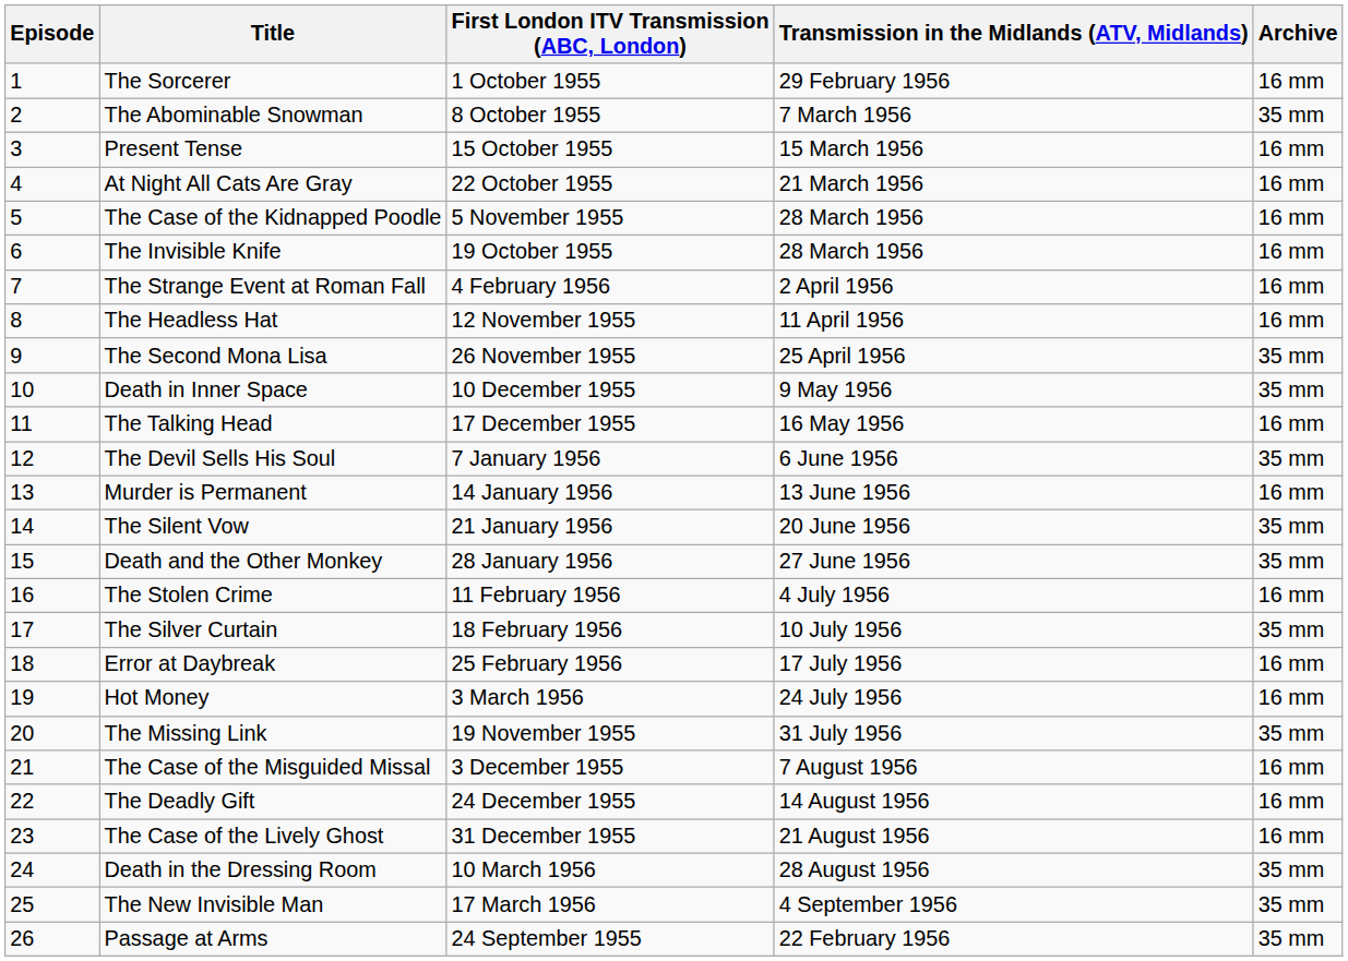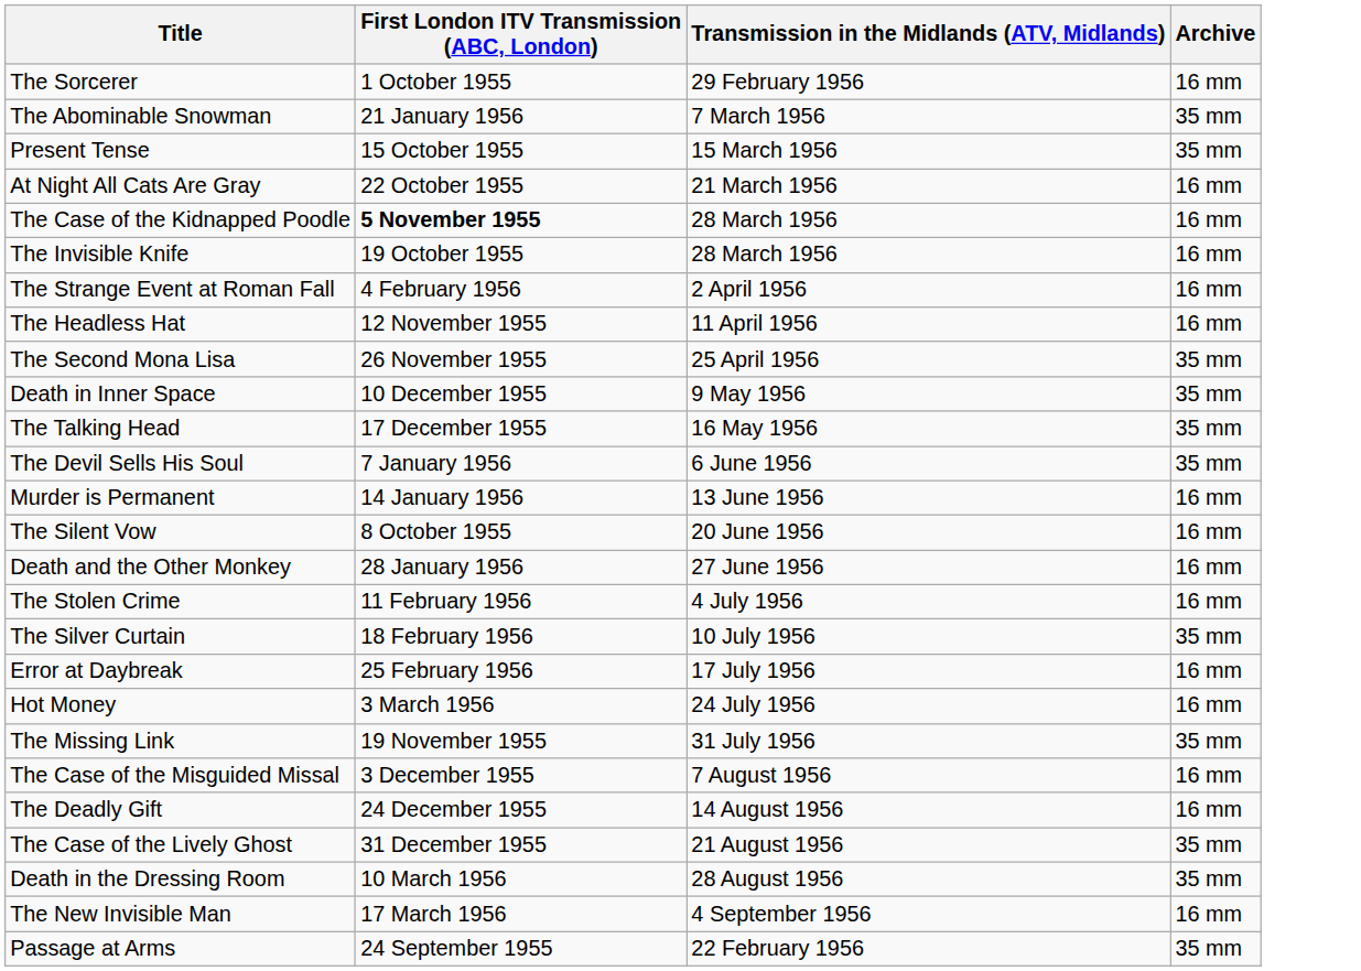 <table class="wikitable">
 <tr>
-<th>Episode</th>
 <th>Title</th>
 <th>First London ITV Transmission<br>(<a href='#'>ABC, London</a>)</th>
 <th>Transmission in the Midlands (<a href='#'>ATV, Midlands</a>)</th>
 <th>Archive</th>
 </tr>
 <tr>
-<td>1</td>
 <td>The Sorcerer</td>
 <td>1 October 1955</td>
 <td>29 February 1956</td>
 <td>16 mm</td>
 </tr>
 <tr>
-<td>2</td>
 <td>The Abominable Snowman</td>
-<td>8 October 1955</td>
+<td>21 January 1956</td>
 <td>7 March 1956</td>
 <td>35 mm</td>
 </tr>
 <tr>
-<td>3</td>
 <td>Present Tense</td>
 <td>15 October 1955</td>
 <td>15 March 1956</td>
-<td>16 mm</td>
+<td>35 mm</td>
 </tr>
 <tr>
-<td>4</td>
 <td>At Night All Cats Are Gray</td>
 <td>22 October 1955</td>
 <td>21 March 1956</td>
 <td>16 mm</td>
 </tr>
 <tr>
-<td>5</td>
 <td>The Case of the Kidnapped Poodle</td>
-<td>5 November 1955</td>
+<td><strong>5 November 1955</strong></td>
 <td>28 March 1956</td>
 <td>16 mm</td>
 </tr>
 <tr>
-<td>6</td>
 <td>The Invisible Knife</td>
 <td>19 October 1955</td>
 <td>28 March 1956</td>
 <td>16 mm</td>
 </tr>
 <tr>
-<td>7</td>
 <td>The Strange Event at Roman Fall</td>
 <td>4 February 1956</td>
 <td>2 April 1956</td>
 <td>16 mm</td>
 </tr>
 <tr>
-<td>8</td>
 <td>The Headless Hat</td>
 <td>12 November 1955</td>
 <td>11 April 1956</td>
 <td>16 mm</td>
 </tr>
 <tr>
-<td>9</td>
 <td>The Second Mona Lisa</td>
 <td>26 November 1955</td>
 <td>25 April 1956</td>
 <td>35 mm</td>
 </tr>
 <tr>
-<td>10</td>
 <td>Death in Inner Space</td>
 <td>10 December 1955</td>
 <td>9 May 1956</td>
 <td>35 mm</td>
 </tr>
 <tr>
-<td>11</td>
 <td>The Talking Head</td>
 <td>17 December 1955</td>
 <td>16 May 1956</td>
-<td>16 mm</td>
+<td>35 mm</td>
 </tr>
 <tr>
-<td>12</td>
 <td>The Devil Sells His Soul</td>
 <td>7 January 1956</td>
 <td>6 June 1956</td>
 <td>35 mm</td>
 </tr>
 <tr>
-<td>13</td>
 <td>Murder is Permanent</td>
 <td>14 January 1956</td>
 <td>13 June 1956</td>
 <td>16 mm</td>
 </tr>
 <tr>
-<td>14</td>
 <td>The Silent Vow</td>
-<td>21 January 1956</td>
+<td>8 October 1955</td>
 <td>20 June 1956</td>
-<td>35 mm</td>
+<td>16 mm</td>
 </tr>
 <tr>
-<td>15</td>
 <td>Death and the Other Monkey</td>
 <td>28 January 1956</td>
 <td>27 June 1956</td>
-<td>35 mm</td>
+<td>16 mm</td>
 </tr>
 <tr>
-<td>16</td>
 <td>The Stolen Crime</td>
 <td>11 February 1956</td>
 <td>4 July 1956</td>
 <td>16 mm</td>
 </tr>
 <tr>
-<td>17</td>
 <td>The Silver Curtain</td>
 <td>18 February 1956</td>
 <td>10 July 1956</td>
 <td>35 mm</td>
 </tr>
 <tr>
-<td>18</td>
 <td>Error at Daybreak</td>
 <td>25 February 1956</td>
 <td>17 July 1956</td>
 <td>16 mm</td>
 </tr>
 <tr>
-<td>19</td>
 <td>Hot Money</td>
 <td>3 March 1956</td>
 <td>24 July 1956</td>
 <td>16 mm</td>
 </tr>
 <tr>
-<td>20</td>
 <td>The Missing Link</td>
 <td>19 November 1955</td>
 <td>31 July 1956</td>
 <td>35 mm</td>
 </tr>
 <tr>
-<td>21</td>
 <td>The Case of the Misguided Missal</td>
 <td>3 December 1955</td>
 <td>7 August 1956</td>
 <td>16 mm</td>
 </tr>
 <tr>
-<td>22</td>
 <td>The Deadly Gift</td>
 <td>24 December 1955</td>
 <td>14 August 1956</td>
 <td>16 mm</td>
 </tr>
 <tr>
-<td>23</td>
 <td>The Case of the Lively Ghost</td>
 <td>31 December 1955</td>
 <td>21 August 1956</td>
-<td>16 mm</td>
+<td>35 mm</td>
 </tr>
 <tr>
-<td>24</td>
 <td>Death in the Dressing Room</td>
 <td>10 March 1956</td>
 <td>28 August 1956</td>
 <td>35 mm</td>
 </tr>
 <tr>
-<td>25</td>
 <td>The New Invisible Man</td>
 <td>17 March 1956</td>
 <td>4 September 1956</td>
-<td>35 mm</td>
+<td>16 mm</td>
 </tr>
 <tr>
-<td>26</td>
 <td>Passage at Arms</td>
 <td>24 September 1955</td>
 <td>22 February 1956</td>
 <td>35 mm</td>
 </tr>
 </table>
